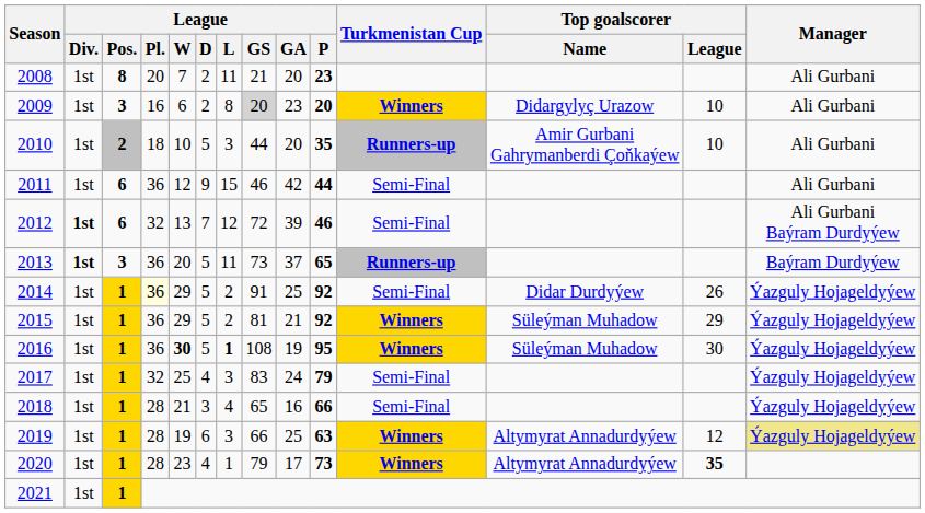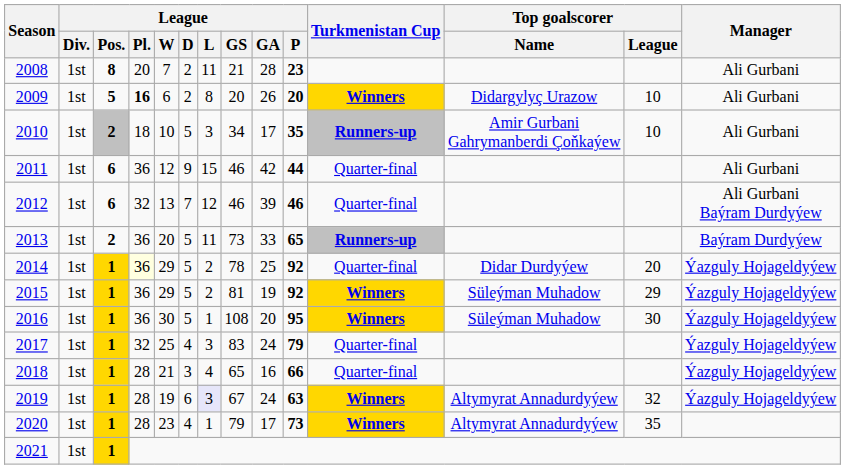 <table class="wikitable mw-collapsible mw-collapsed" align=center cellspacing="0" cellpadding="3" style="border:1px solid #AAAAAA;font-size:90%">
 <tr style="background:#efefef;">
 <th rowspan="2">Season</th>
 <th colspan="9">League</th>
 <th rowspan="2"><a href='#'>Turkmenistan Cup</a></th>
 <th colspan="2">Top goalscorer</th>
 <th rowspan="2">Manager</th>
 </tr>
 <tr>
 <th>Div.</th>
 <th>Pos.</th>
 <th>Pl.</th>
 <th>W</th>
 <th>D</th>
 <th>L</th>
 <th>GS</th>
 <th>GA</th>
 <th>P</th>
 <th>Name</th>
 <th>League</th>
 </tr>
 <tr>
 <td align=center><a href='#'>2008</a></td>
 <td align=center>1st</td>
 <td align=center><strong>8</strong></td>
 <td align=center>20</td>
 <td align=center>7</td>
 <td align=center>2</td>
 <td align=center>11</td>
 <td align=center>21</td>
-<td align=center>20</td>
+<td align=center>28</td>
 <td align=center><strong>23</strong></td>
 <td align=center></td>
 <td align=center></td>
 <td align=center></td>
 <td align=center> Ali Gurbani</td>
 </tr>
 <tr>
 <td align=center><a href='#'>2009</a></td>
 <td align=center>1st</td>
-<td align=center><strong>3</strong></td>
-<td align=center>16</td>
+<td align=center><strong>5</strong></td>
+<td align=center><strong>16</strong></td>
 <td align=center>6</td>
 <td align=center>2</td>
 <td align=center>8</td>
-<td align=center style="background: lightgrey;">20</td>
-<td align=center>23</td>
+<td align=center>20</td>
+<td align=center>26</td>
 <td align=center><strong>20</strong></td>
 <td style="text-align:center; background:gold;"><strong><a href='#'>Winners</a></strong></td>
 <td align=center> <a href='#'>Didargylyç Urazow</a></td>
 <td align=center>10</td>
 <td align=center> Ali Gurbani</td>
 </tr>
 <tr>
 <td align=center><a href='#'>2010</a></td>
 <td align=center>1st</td>
 <td style="text-align:center; background:silver;"><strong>2</strong></td>
 <td align=center>18</td>
 <td align=center>10</td>
 <td align=center>5</td>
 <td align=center>3</td>
-<td align=center>44</td>
-<td align=center>20</td>
+<td align=center>34</td>
+<td align=center>17</td>
 <td align=center><strong>35</strong></td>
 <td style="text-align:center; background:silver;"><strong><a href='#'>Runners-up</a></strong></td>
 <td align=center> <a href='#'>Amir Gurbani</a> <br>  <a href='#'>Gahrymanberdi Çoňkaýew</a></td>
 <td align=center>10</td>
 <td align=center> Ali Gurbani</td>
 </tr>
 <tr>
 <td align=center><a href='#'>2011</a></td>
 <td align=center>1st</td>
 <td align=center><strong>6</strong></td>
 <td align=center>36</td>
 <td align=center>12</td>
 <td align=center>9</td>
 <td align=center>15</td>
 <td align=center>46</td>
 <td align=center>42</td>
 <td align=center><strong>44</strong></td>
-<td align=center><a href='#'>Semi-Final</a></td>
+<td align=center><a href='#'>Quarter-final</a></td>
 <td align=center></td>
 <td align=center></td>
 <td align=center> Ali Gurbani</td>
 </tr>
 <tr>
 <td align=center><a href='#'>2012</a></td>
-<td align=center><strong>1st</strong></td>
+<td align=center>1st</td>
 <td align=center><strong>6</strong></td>
 <td align=center>32</td>
 <td align=center>13</td>
 <td align=center>7</td>
 <td align=center>12</td>
-<td align=center>72</td>
+<td align=center>46</td>
 <td align=center>39</td>
 <td align=center><strong>46</strong></td>
-<td align=center><a href='#'>Semi-Final</a></td>
+<td align=center><a href='#'>Quarter-final</a></td>
 <td align=center></td>
 <td align=center></td>
 <td align=center> Ali Gurbani <br>  <a href='#'>Baýram Durdyýew</a></td>
 </tr>
 <tr>
 <td align=center><a href='#'>2013</a></td>
-<td align=center><strong>1st</strong></td>
-<td align=center><strong>3</strong></td>
+<td align=center>1st</td>
+<td align=center><strong>2</strong></td>
 <td align=center>36</td>
 <td align=center>20</td>
 <td align=center>5</td>
 <td align=center>11</td>
 <td align=center>73</td>
-<td align=center>37</td>
+<td align=center>33</td>
 <td align=center><strong>65</strong></td>
 <td style="text-align:center; background:silver;"><strong><a href='#'>Runners-up</a></strong></td>
 <td align=center></td>
 <td align=center></td>
 <td align=center> <a href='#'>Baýram Durdyýew</a></td>
 </tr>
 <tr>
 <td align=center><a href='#'>2014</a></td>
 <td align=center>1st</td>
 <td style="text-align:center; background:gold;"><strong>1</strong></td>
 <td align=center style="background: lightyellow;">36</td>
 <td align=center>29</td>
 <td align=center>5</td>
 <td align=center>2</td>
-<td align=center>91</td>
+<td align=center>78</td>
 <td align=center>25</td>
 <td align=center><strong>92</strong></td>
-<td align=center><a href='#'>Semi-Final</a></td>
+<td align=center><a href='#'>Quarter-final</a></td>
 <td align=center> <a href='#'>Didar Durdyýew</a></td>
-<td align=center>26</td>
+<td align=center>20</td>
 <td align=center> <a href='#'>Ýazguly Hojageldyýew</a></td>
 </tr>
 <tr>
 <td align=center><a href='#'>2015</a></td>
 <td align=center>1st</td>
 <td style="text-align:center; background:gold;"><strong>1</strong></td>
 <td align=center>36</td>
 <td align=center>29</td>
 <td align=center>5</td>
 <td align=center>2</td>
 <td align=center>81</td>
-<td align=center>21</td>
+<td align=center>19</td>
 <td align=center><strong>92</strong></td>
 <td style="text-align:center; background:gold;"><strong><a href='#'>Winners</a></strong></td>
 <td align=center> <a href='#'>Süleýman Muhadow</a></td>
 <td align=center>29</td>
 <td align=center> <a href='#'>Ýazguly Hojageldyýew</a></td>
 </tr>
 <tr>
 <td align=center><a href='#'>2016</a></td>
 <td align=center>1st</td>
 <td style="text-align:center; background:gold;"><strong>1</strong></td>
 <td align=center>36</td>
-<td align=center><strong>30</strong></td>
+<td align=center>30</td>
 <td align=center>5</td>
-<td align=center><strong>1</strong></td>
+<td align=center>1</td>
 <td align=center>108</td>
-<td align=center>19</td>
+<td align=center>20</td>
 <td align=center><strong>95</strong></td>
 <td style="text-align:center; background:gold;"><strong><a href='#'>Winners</a></strong></td>
 <td align=center> <a href='#'>Süleýman Muhadow</a></td>
 <td align=center>30</td>
 <td align=center> <a href='#'>Ýazguly Hojageldyýew</a></td>
 </tr>
 <tr>
 <td align=center><a href='#'>2017</a></td>
 <td align=center>1st</td>
 <td style="text-align:center; background:gold;"><strong>1</strong></td>
 <td align=center>32</td>
 <td align=center>25</td>
 <td align=center>4</td>
 <td align=center>3</td>
 <td align=center>83</td>
 <td align=center>24</td>
 <td align=center><strong>79</strong></td>
-<td align=center><a href='#'>Semi-Final</a></td>
+<td align=center><a href='#'>Quarter-final</a></td>
 <td align=center></td>
 <td align=center></td>
 <td align=center> <a href='#'>Ýazguly Hojageldyýew</a></td>
 </tr>
 <tr>
 <td align=center><a href='#'>2018</a></td>
 <td align=center>1st</td>
 <td style="text-align:center; background:gold;"><strong>1</strong></td>
 <td align=center>28</td>
 <td align=center>21</td>
 <td align=center>3</td>
 <td align=center>4</td>
 <td align=center>65</td>
 <td align=center>16</td>
 <td align=center><strong>66</strong></td>
-<td align=center><a href='#'>Semi-Final</a></td>
+<td align=center><a href='#'>Quarter-final</a></td>
 <td align=center></td>
 <td align=center></td>
 <td align=center> <a href='#'>Ýazguly Hojageldyýew</a></td>
 </tr>
 <tr>
 <td align=center><a href='#'>2019</a></td>
 <td align=center>1st</td>
 <td style="text-align:center; background:gold;"><strong>1</strong></td>
 <td align=center>28</td>
 <td align=center>19</td>
 <td align=center>6</td>
-<td align=center>3</td>
-<td align=center>66</td>
-<td align=center>25</td>
+<td align=center style="background: lavender;">3</td>
+<td align=center>67</td>
+<td align=center>24</td>
 <td align=center><strong>63</strong></td>
 <td style="text-align:center; background:gold;"><strong><a href='#'>Winners</a></strong></td>
 <td align=center> <a href='#'>Altymyrat Annadurdyýew</a></td>
-<td align=center>12</td>
-<td align=center style="background: khaki;"> <a href='#'>Ýazguly Hojageldyýew</a></td>
+<td align=center>32</td>
+<td align=center> <a href='#'>Ýazguly Hojageldyýew</a></td>
 </tr>
 <tr>
 <td align=center><a href='#'>2020</a></td>
 <td align=center>1st</td>
 <td style="text-align:center; background:gold;"><strong>1</strong></td>
 <td align=center>28</td>
 <td align=center>23</td>
 <td align=center>4</td>
 <td align=center>1</td>
 <td align=center>79</td>
 <td align=center>17</td>
 <td align=center><strong>73</strong></td>
 <td style="text-align:center; background:gold;"><strong><a href='#'>Winners</a></strong></td>
 <td align=center> <a href='#'>Altymyrat Annadurdyýew</a></td>
-<td align=center><strong>35</strong></td>
+<td align=center>35</td>
 <td align=center></td>
 </tr>
 <tr>
 <td align=center><a href='#'>2021</a></td>
 <td align=center>1st</td>
 <td style="text-align:center; background:gold;"><strong>1</strong></td>
 </tr>
 </table>
